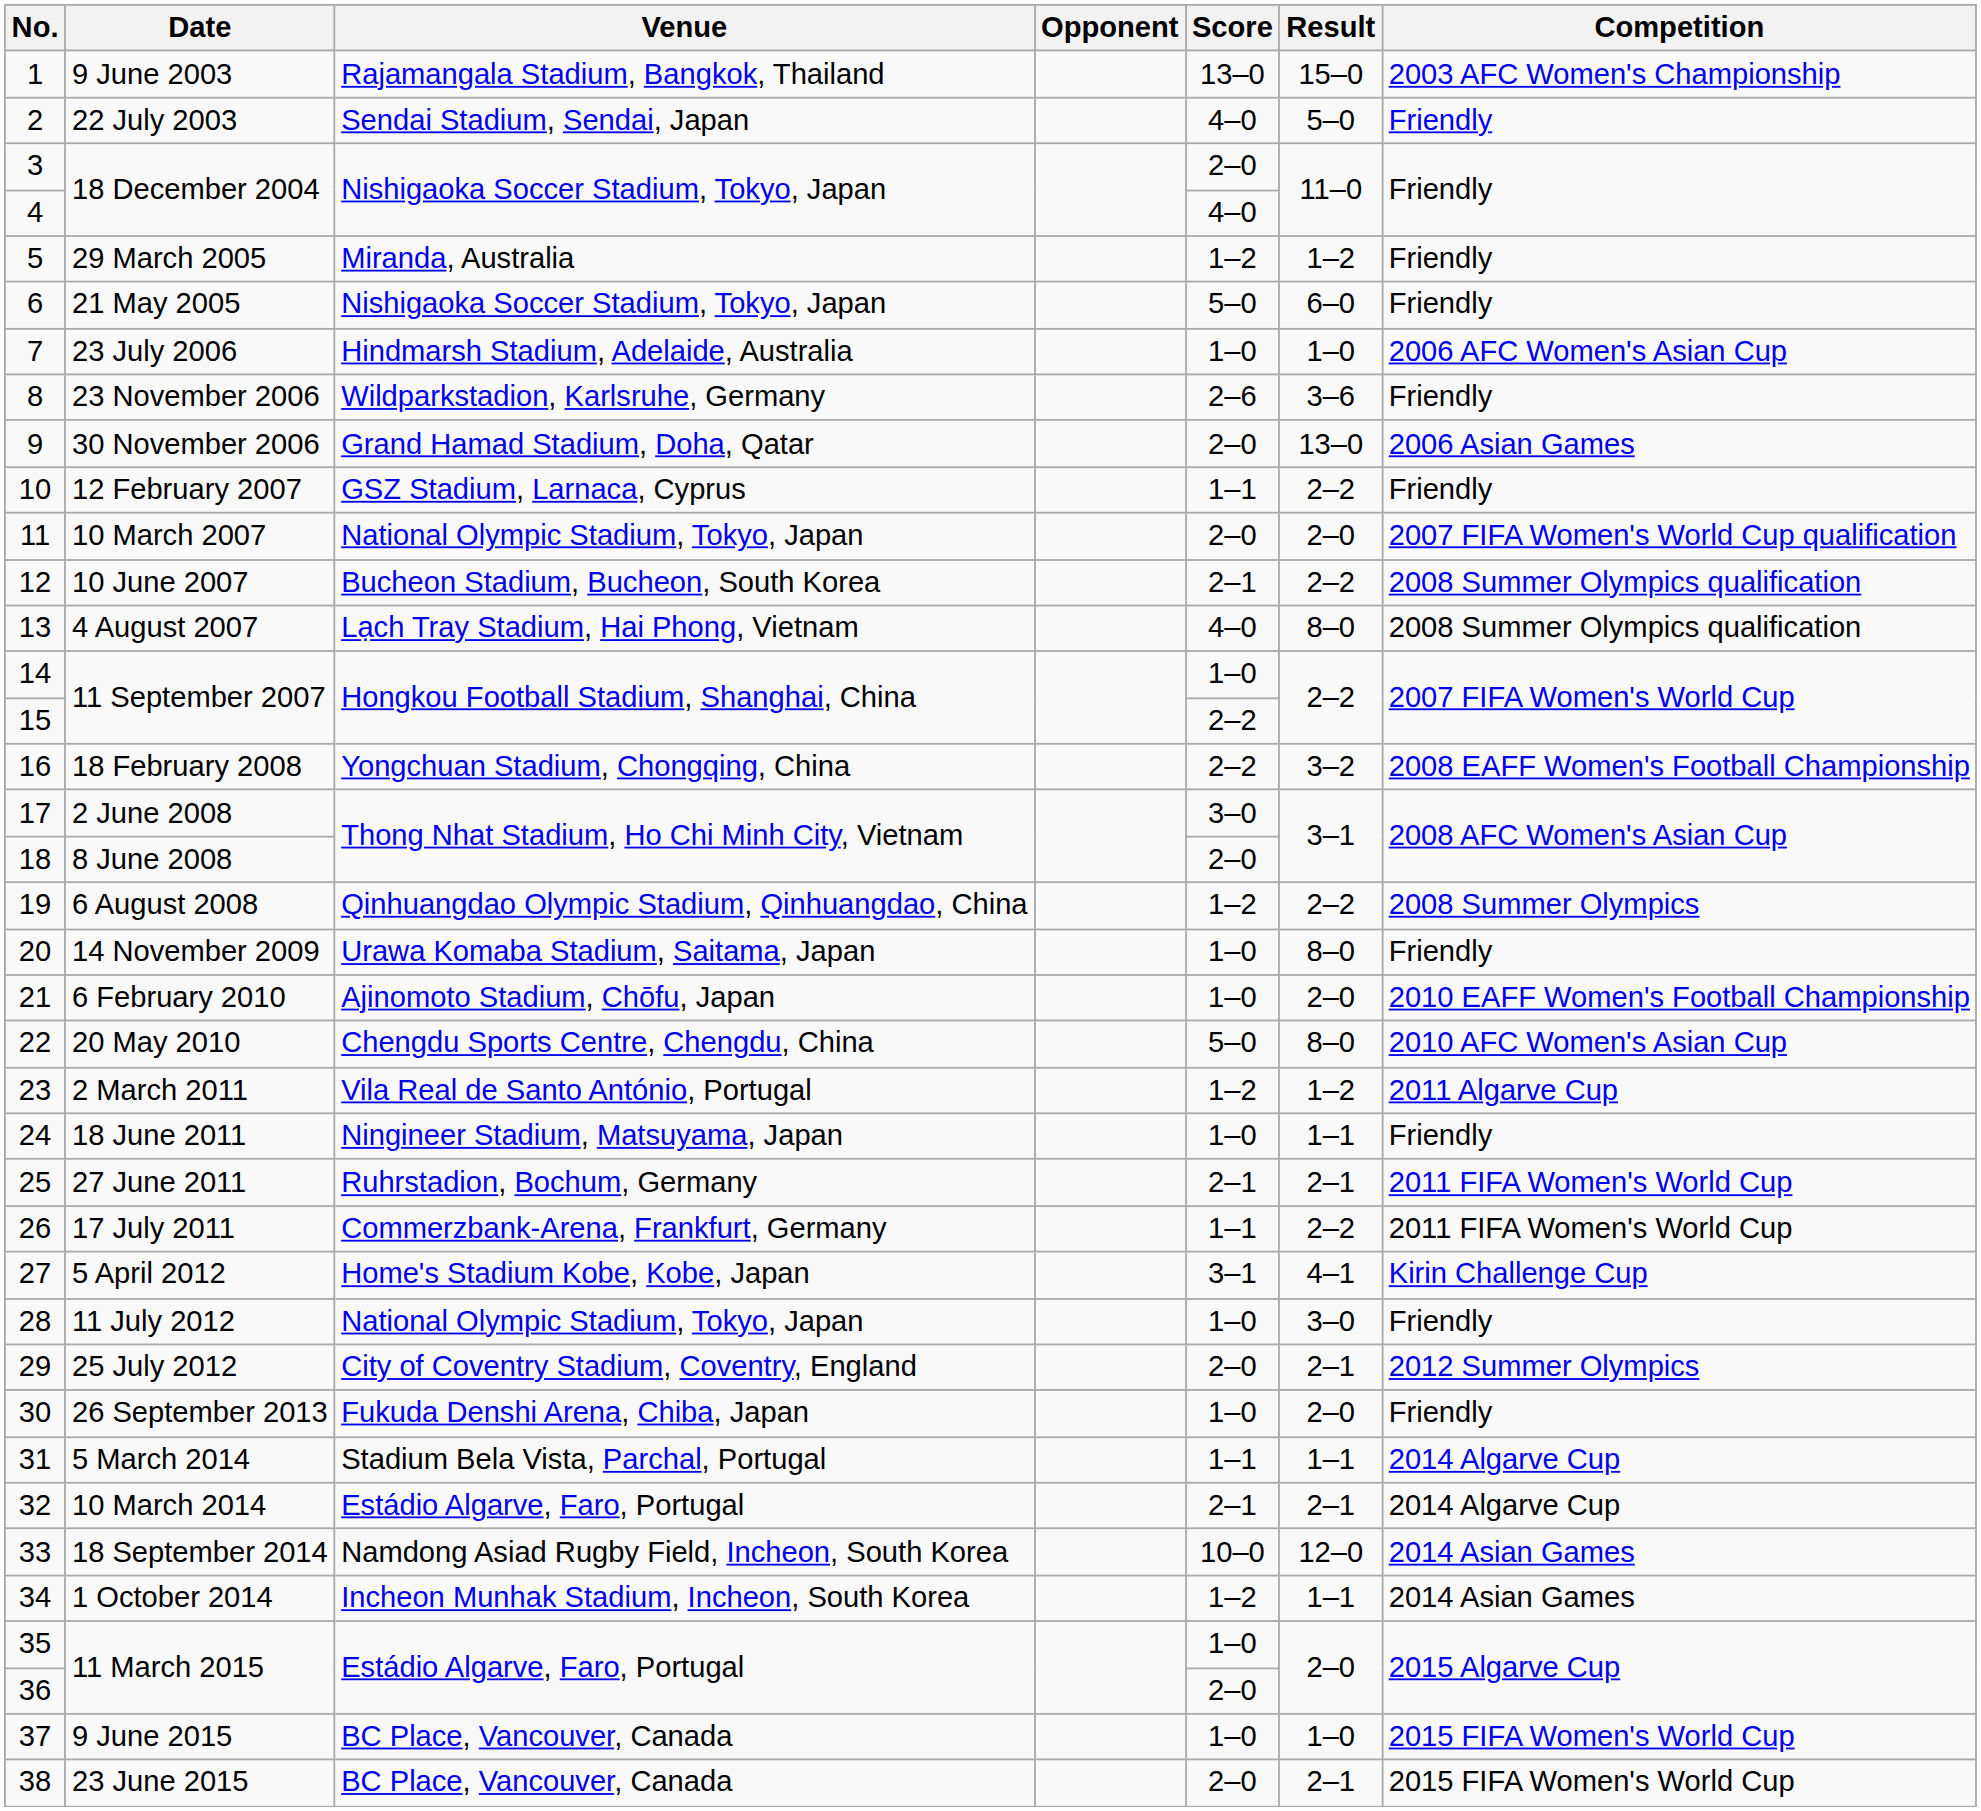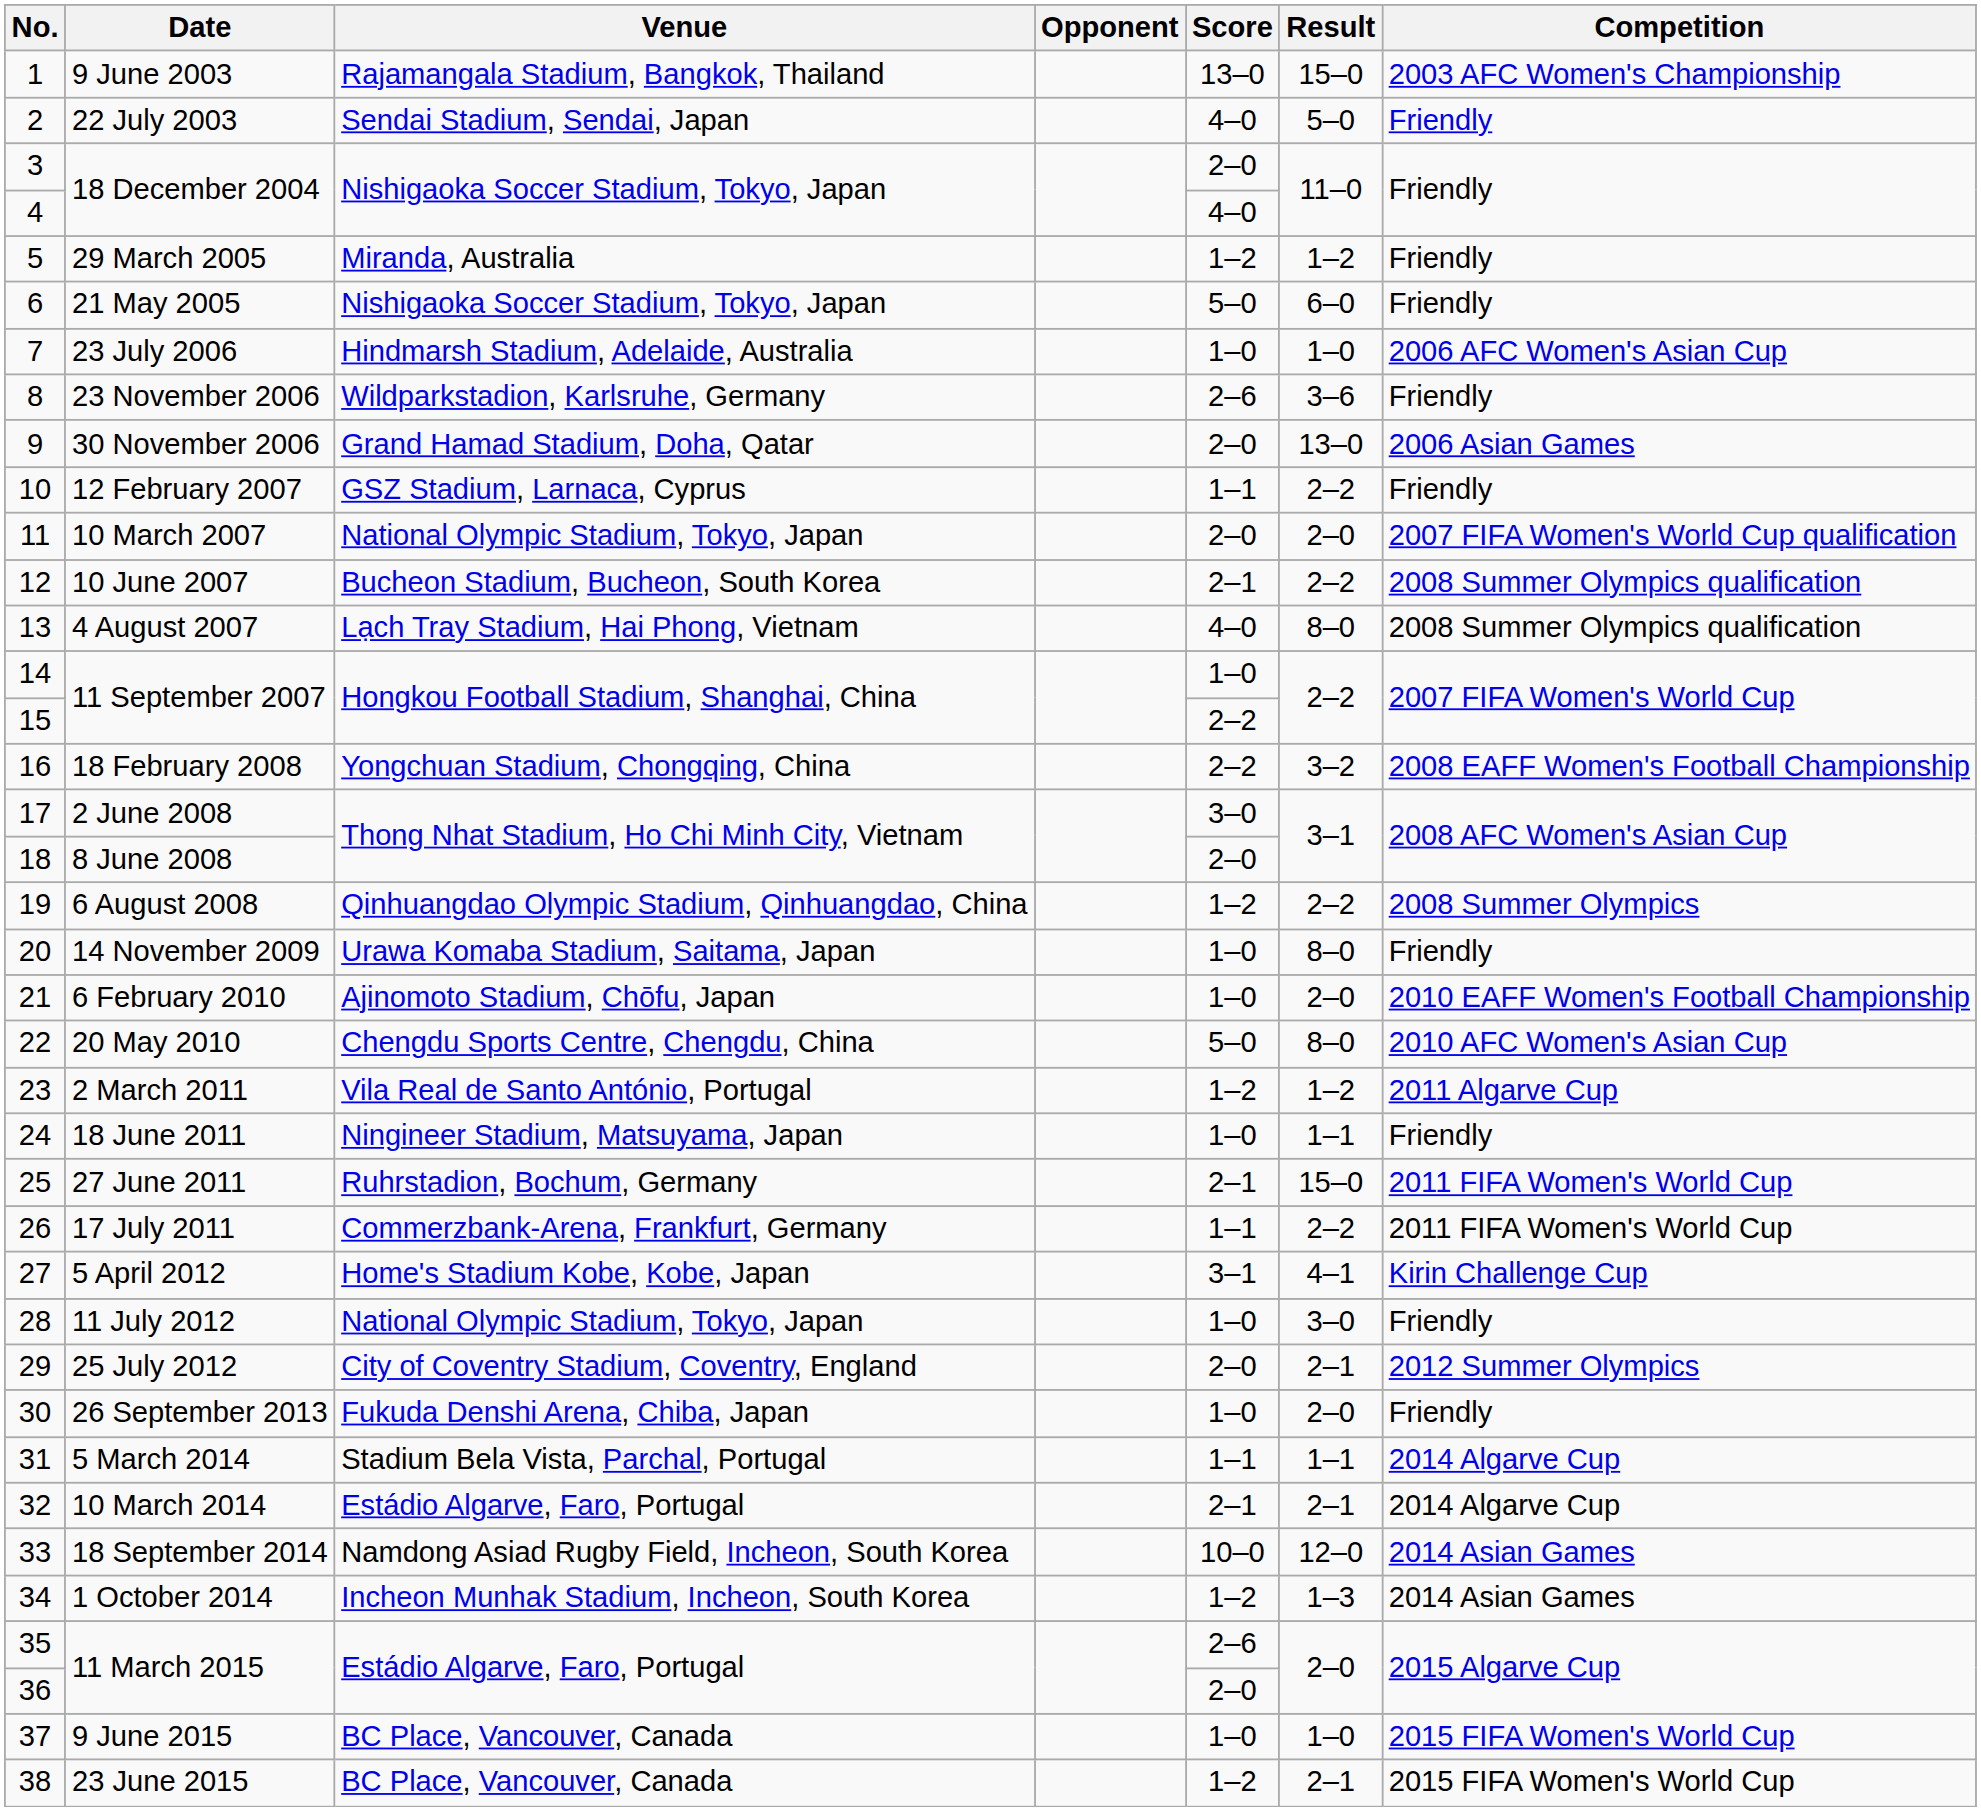 <table class="wikitable sortable">
 <tr>
 <th scope="col">No.</th>
 <th scope="col">Date</th>
 <th scope="col">Venue</th>
 <th scope="col">Opponent</th>
 <th scope="col">Score</th>
 <th scope="col">Result</th>
 <th scope="col">Competition</th>
 </tr>
 <tr>
 <td align="center">1</td>
 <td>9 June 2003</td>
 <td><a href='#'>Rajamangala Stadium</a>, <a href='#'>Bangkok</a>, Thailand</td>
 <td></td>
 <td align="center">13–0</td>
 <td align="center">15–0</td>
 <td><a href='#'>2003 AFC Women's Championship</a></td>
 </tr>
 <tr>
 <td align="center">2</td>
 <td>22 July 2003</td>
 <td><a href='#'>Sendai Stadium</a>, <a href='#'>Sendai</a>, Japan</td>
 <td></td>
 <td align="center">4–0</td>
 <td align="center">5–0</td>
 <td><a href='#'>Friendly</a></td>
 </tr>
 <tr>
 <td align="center">3</td>
 <td rowspan="2">18 December 2004</td>
 <td rowspan="2"><a href='#'>Nishigaoka Soccer Stadium</a>, <a href='#'>Tokyo</a>, Japan</td>
 <td rowspan="2"></td>
 <td align="center">2–0</td>
 <td rowspan="2" style="text-align:center">11–0</td>
 <td rowspan="2">Friendly</td>
 </tr>
 <tr>
 <td align="center">4</td>
 <td align="center">4–0</td>
 </tr>
 <tr>
 <td align="center">5</td>
 <td>29 March 2005</td>
 <td><a href='#'>Miranda</a>, Australia</td>
 <td></td>
 <td align="center">1–2</td>
 <td align="center">1–2</td>
 <td>Friendly</td>
 </tr>
 <tr>
 <td align="center">6</td>
 <td>21 May 2005</td>
 <td><a href='#'>Nishigaoka Soccer Stadium</a>, <a href='#'>Tokyo</a>, Japan</td>
 <td></td>
 <td align="center">5–0</td>
 <td align="center">6–0</td>
 <td>Friendly</td>
 </tr>
 <tr>
 <td align="center">7</td>
 <td>23 July 2006</td>
 <td><a href='#'>Hindmarsh Stadium</a>, <a href='#'>Adelaide</a>, Australia</td>
 <td></td>
 <td align="center">1–0</td>
 <td align="center">1–0</td>
 <td><a href='#'>2006 AFC Women's Asian Cup</a></td>
 </tr>
 <tr>
 <td align="center">8</td>
 <td>23 November 2006</td>
 <td><a href='#'>Wildparkstadion</a>, <a href='#'>Karlsruhe</a>, Germany</td>
 <td></td>
 <td align="center">2–6</td>
 <td align="center">3–6</td>
 <td>Friendly</td>
 </tr>
 <tr>
 <td align="center">9</td>
 <td>30 November 2006</td>
 <td><a href='#'>Grand Hamad Stadium</a>, <a href='#'>Doha</a>, Qatar</td>
 <td></td>
 <td align="center">2–0</td>
 <td align="center">13–0</td>
 <td><a href='#'>2006 Asian Games</a></td>
 </tr>
 <tr>
 <td align="center">10</td>
 <td>12 February 2007</td>
 <td><a href='#'>GSZ Stadium</a>, <a href='#'>Larnaca</a>, Cyprus</td>
 <td></td>
 <td align="center">1–1</td>
 <td align="center">2–2</td>
 <td>Friendly</td>
 </tr>
 <tr>
 <td align="center">11</td>
 <td>10 March 2007</td>
 <td><a href='#'>National Olympic Stadium</a>, <a href='#'>Tokyo</a>, Japan</td>
 <td></td>
 <td align="center">2–0</td>
 <td align="center">2–0</td>
 <td><a href='#'>2007 FIFA Women's World Cup qualification</a></td>
 </tr>
 <tr>
 <td align="center">12</td>
 <td>10 June 2007</td>
 <td><a href='#'>Bucheon Stadium</a>, <a href='#'>Bucheon</a>, South Korea</td>
 <td></td>
 <td align="center">2–1</td>
 <td align="center">2–2</td>
 <td><a href='#'>2008 Summer Olympics qualification</a></td>
 </tr>
 <tr>
 <td align="center">13</td>
 <td>4 August 2007</td>
 <td><a href='#'>Lạch Tray Stadium</a>, <a href='#'>Hai Phong</a>, Vietnam</td>
 <td></td>
 <td align="center">4–0</td>
 <td align="center">8–0</td>
 <td>2008 Summer Olympics qualification</td>
 </tr>
 <tr>
 <td align="center">14</td>
 <td rowspan="2">11 September 2007</td>
 <td rowspan="2"><a href='#'>Hongkou Football Stadium</a>, <a href='#'>Shanghai</a>, China</td>
 <td rowspan="2"></td>
 <td align="center">1–0</td>
 <td rowspan="2" style="text-align:center">2–2</td>
 <td rowspan="2"><a href='#'>2007 FIFA Women's World Cup</a></td>
 </tr>
 <tr>
 <td align="center">15</td>
 <td align="center">2–2</td>
 </tr>
 <tr>
 <td align="center">16</td>
 <td>18 February 2008</td>
 <td><a href='#'>Yongchuan Stadium</a>, <a href='#'>Chongqing</a>, China</td>
 <td></td>
 <td align="center">2–2</td>
 <td align="center">3–2</td>
 <td><a href='#'>2008 EAFF Women's Football Championship</a></td>
 </tr>
 <tr>
 <td align="center">17</td>
 <td>2 June 2008</td>
 <td rowspan="2"><a href='#'>Thong Nhat Stadium</a>, <a href='#'>Ho Chi Minh City</a>, Vietnam</td>
 <td rowspan="2"></td>
 <td align="center">3–0</td>
 <td rowspan="2" style="text-align:center">3–1</td>
 <td rowspan="2"><a href='#'>2008 AFC Women's Asian Cup</a></td>
 </tr>
 <tr>
 <td align="center">18</td>
 <td>8 June 2008</td>
 <td align="center">2–0</td>
 </tr>
 <tr>
 <td align="center">19</td>
 <td>6 August 2008</td>
 <td><a href='#'>Qinhuangdao Olympic Stadium</a>, <a href='#'>Qinhuangdao</a>, China</td>
 <td></td>
 <td align="center">1–2</td>
 <td align="center">2–2</td>
 <td><a href='#'>2008 Summer Olympics</a></td>
 </tr>
 <tr>
 <td align="center">20</td>
 <td>14 November 2009</td>
 <td><a href='#'>Urawa Komaba Stadium</a>, <a href='#'>Saitama</a>, Japan</td>
 <td></td>
 <td align="center">1–0</td>
 <td align="center">8–0</td>
 <td>Friendly</td>
 </tr>
 <tr>
 <td align="center">21</td>
 <td>6 February 2010</td>
 <td><a href='#'>Ajinomoto Stadium</a>, <a href='#'>Chōfu</a>, Japan</td>
 <td></td>
 <td align="center">1–0</td>
 <td align="center">2–0</td>
 <td><a href='#'>2010 EAFF Women's Football Championship</a></td>
 </tr>
 <tr>
 <td align="center">22</td>
 <td>20 May 2010</td>
 <td><a href='#'>Chengdu Sports Centre</a>, <a href='#'>Chengdu</a>, China</td>
 <td></td>
 <td align="center">5–0</td>
 <td align="center">8–0</td>
 <td><a href='#'>2010 AFC Women's Asian Cup</a></td>
 </tr>
 <tr>
 <td align="center">23</td>
 <td>2 March 2011</td>
 <td><a href='#'>Vila Real de Santo António</a>, Portugal</td>
 <td></td>
 <td align="center">1–2</td>
 <td align="center">1–2</td>
 <td><a href='#'>2011 Algarve Cup</a></td>
 </tr>
 <tr>
 <td align="center">24</td>
 <td>18 June 2011</td>
 <td><a href='#'>Ningineer Stadium</a>, <a href='#'>Matsuyama</a>, Japan</td>
 <td></td>
 <td align="center">1–0</td>
 <td align="center">1–1</td>
 <td>Friendly</td>
 </tr>
 <tr>
 <td align="center">25</td>
 <td>27 June 2011</td>
 <td><a href='#'>Ruhrstadion</a>, <a href='#'>Bochum</a>, Germany</td>
 <td></td>
 <td align="center">2–1</td>
-<td align="center">2–1</td>
+<td align="center">15–0</td>
 <td><a href='#'>2011 FIFA Women's World Cup</a></td>
 </tr>
 <tr>
 <td align="center">26</td>
 <td>17 July 2011</td>
 <td><a href='#'>Commerzbank-Arena</a>, <a href='#'>Frankfurt</a>, Germany</td>
 <td></td>
 <td align="center">1–1</td>
 <td align="center">2–2</td>
 <td>2011 FIFA Women's World Cup</td>
 </tr>
 <tr>
 <td align="center">27</td>
 <td>5 April 2012</td>
 <td><a href='#'>Home's Stadium Kobe</a>, <a href='#'>Kobe</a>, Japan</td>
 <td></td>
 <td align="center">3–1</td>
 <td align="center">4–1</td>
 <td><a href='#'>Kirin Challenge Cup</a></td>
 </tr>
 <tr>
 <td align="center">28</td>
 <td>11 July 2012</td>
 <td><a href='#'>National Olympic Stadium</a>, <a href='#'>Tokyo</a>, Japan</td>
 <td></td>
 <td align="center">1–0</td>
 <td align="center">3–0</td>
 <td>Friendly</td>
 </tr>
 <tr>
 <td align="center">29</td>
 <td>25 July 2012</td>
 <td><a href='#'>City of Coventry Stadium</a>, <a href='#'>Coventry</a>, England</td>
 <td></td>
 <td align="center">2–0</td>
 <td align="center">2–1</td>
 <td><a href='#'>2012 Summer Olympics</a></td>
 </tr>
 <tr>
 <td align="center">30</td>
 <td>26 September 2013</td>
 <td><a href='#'>Fukuda Denshi Arena</a>, <a href='#'>Chiba</a>, Japan</td>
 <td></td>
 <td align="center">1–0</td>
 <td align="center">2–0</td>
 <td>Friendly</td>
 </tr>
 <tr>
 <td align="center">31</td>
 <td>5 March 2014</td>
 <td>Stadium Bela Vista, <a href='#'>Parchal</a>, Portugal</td>
 <td></td>
 <td align="center">1–1</td>
 <td align="center">1–1</td>
 <td><a href='#'>2014 Algarve Cup</a></td>
 </tr>
 <tr>
 <td align="center">32</td>
 <td>10 March 2014</td>
 <td><a href='#'>Estádio Algarve</a>, <a href='#'>Faro</a>, Portugal</td>
 <td></td>
 <td align="center">2–1</td>
 <td align="center">2–1</td>
 <td>2014 Algarve Cup</td>
 </tr>
 <tr>
 <td align="center">33</td>
 <td>18 September 2014</td>
 <td>Namdong Asiad Rugby Field, <a href='#'>Incheon</a>, South Korea</td>
 <td></td>
 <td align="center">10–0</td>
 <td align="center">12–0</td>
 <td><a href='#'>2014 Asian Games</a></td>
 </tr>
 <tr>
 <td align="center">34</td>
 <td>1 October 2014</td>
 <td><a href='#'>Incheon Munhak Stadium</a>, <a href='#'>Incheon</a>, South Korea</td>
 <td></td>
 <td align="center">1–2</td>
-<td align="center">1–1</td>
+<td align="center">1–3</td>
 <td>2014 Asian Games</td>
 </tr>
 <tr>
 <td align="center">35</td>
 <td rowspan="2">11 March 2015</td>
 <td rowspan="2"><a href='#'>Estádio Algarve</a>, <a href='#'>Faro</a>, Portugal</td>
 <td rowspan="2"></td>
-<td align="center">1–0</td>
+<td align="center">2–6</td>
 <td rowspan="2" style="text-align:center">2–0</td>
 <td rowspan="2"><a href='#'>2015 Algarve Cup</a></td>
 </tr>
 <tr>
 <td align="center">36</td>
 <td align="center">2–0</td>
 </tr>
 <tr>
 <td align="center">37</td>
 <td>9 June 2015</td>
 <td><a href='#'>BC Place</a>, <a href='#'>Vancouver</a>, Canada</td>
 <td></td>
 <td align="center">1–0</td>
 <td align="center">1–0</td>
 <td><a href='#'>2015 FIFA Women's World Cup</a></td>
 </tr>
 <tr>
 <td align="center">38</td>
 <td>23 June 2015</td>
 <td><a href='#'>BC Place</a>, <a href='#'>Vancouver</a>, Canada</td>
 <td></td>
-<td align="center">2–0</td>
+<td align="center">1–2</td>
 <td align="center">2–1</td>
 <td>2015 FIFA Women's World Cup</td>
 </tr>
 </table>
